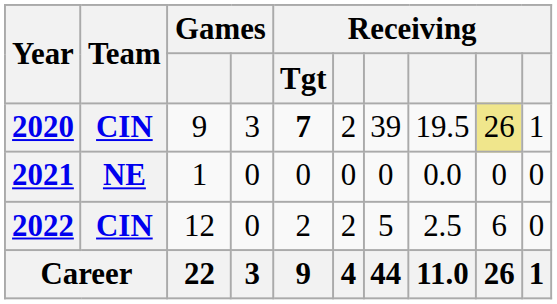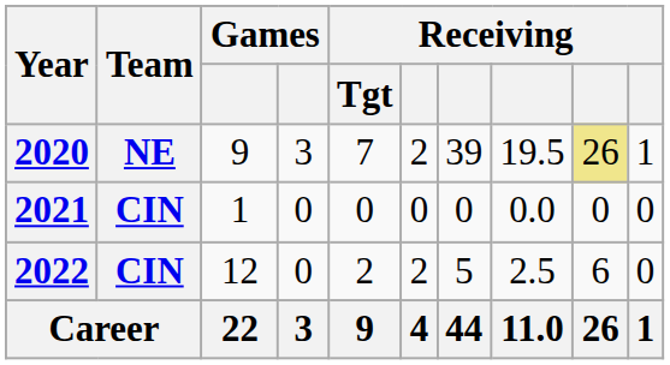 <table class="wikitable sortable" style="text-align:center;">
 <tr>
 <th rowspan="2">Year</th>
 <th rowspan="2">Team</th>
 <th colspan="2">Games</th>
 <th colspan="6">Receiving</th>
 </tr>
 <tr>
 <th></th>
 <th></th>
 <th>Tgt</th>
 <th></th>
 <th></th>
 <th></th>
 <th></th>
 <th></th>
 </tr>
 <tr>
 <th><a href='#'>2020</a></th>
-<th><a href='#'>CIN</a></th>
+<th><a href='#'>NE</a></th>
 <td>9</td>
 <td>3</td>
-<td><strong>7</strong></td>
+<td>7</td>
 <td>2</td>
 <td>39</td>
 <td>19.5</td>
 <td style="background: khaki;">26</td>
 <td>1</td>
 </tr>
 <tr>
 <th><a href='#'>2021</a></th>
-<th><a href='#'>NE</a></th>
+<th><a href='#'>CIN</a></th>
 <td>1</td>
 <td>0</td>
 <td>0</td>
 <td>0</td>
 <td>0</td>
 <td>0.0</td>
 <td>0</td>
 <td>0</td>
 </tr>
 <tr>
 <th><a href='#'>2022</a></th>
 <th><a href='#'>CIN</a></th>
 <td>12</td>
 <td>0</td>
 <td>2</td>
 <td>2</td>
 <td>5</td>
 <td>2.5</td>
 <td>6</td>
 <td>0</td>
 </tr>
 <tr>
 <th colspan="2">Career</th>
 <th>22</th>
 <th>3</th>
 <th>9</th>
 <th>4</th>
 <th>44</th>
 <th>11.0</th>
 <th>26</th>
 <th>1</th>
 </tr>
 </table>
